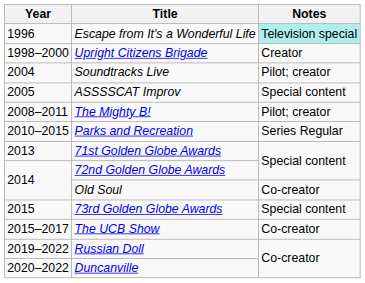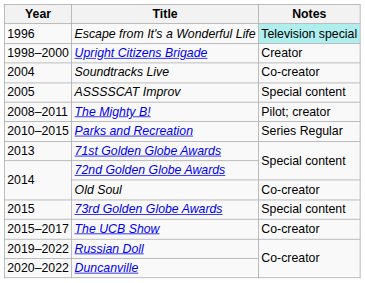 <table class="wikitable sortable">
 <tr>
 <th>Year</th>
 <th>Title</th>
 <th class="unsortable">Notes</th>
 </tr>
 <tr>
 <td>1996</td>
 <td><em>Escape from It's a Wonderful Life</em></td>
 <td style="background: paleturquoise;">Television special</td>
 </tr>
 <tr>
 <td>1998–2000</td>
 <td><em><a href='#'>Upright Citizens Brigade</a></em></td>
 <td>Creator</td>
 </tr>
 <tr>
 <td>2004</td>
 <td><em>Soundtracks Live</em></td>
-<td>Pilot; creator</td>
+<td>Co-creator</td>
 </tr>
 <tr>
 <td>2005</td>
 <td><em>ASSSSCAT Improv</em></td>
 <td>Special content</td>
 </tr>
 <tr>
 <td>2008–2011</td>
 <td><em><a href='#'>The Mighty B!</a></em></td>
 <td>Pilot; creator</td>
 </tr>
 <tr>
 <td>2010–2015</td>
 <td><em><a href='#'>Parks and Recreation</a></em></td>
 <td>Series Regular</td>
 </tr>
 <tr>
 <td>2013</td>
 <td><em><a href='#'>71st Golden Globe Awards</a></em></td>
 <td rowspan="2">Special content</td>
 </tr>
 <tr>
 <td rowspan="2">2014</td>
 <td><em><a href='#'>72nd Golden Globe Awards</a></em></td>
 </tr>
 <tr>
 <td><em>Old Soul</em></td>
 <td>Co-creator</td>
 </tr>
 <tr>
 <td>2015</td>
 <td><em><a href='#'>73rd Golden Globe Awards</a></em></td>
 <td>Special content</td>
 </tr>
 <tr>
 <td>2015–2017</td>
 <td><em><a href='#'>The UCB Show</a></em></td>
 <td>Co-creator</td>
 </tr>
 <tr>
 <td>2019–2022</td>
 <td><em><a href='#'>Russian Doll</a></em></td>
 <td rowspan="2">Co-creator</td>
 </tr>
 <tr>
 <td>2020–2022</td>
 <td><em><a href='#'>Duncanville</a></em></td>
 </tr>
 </table>
